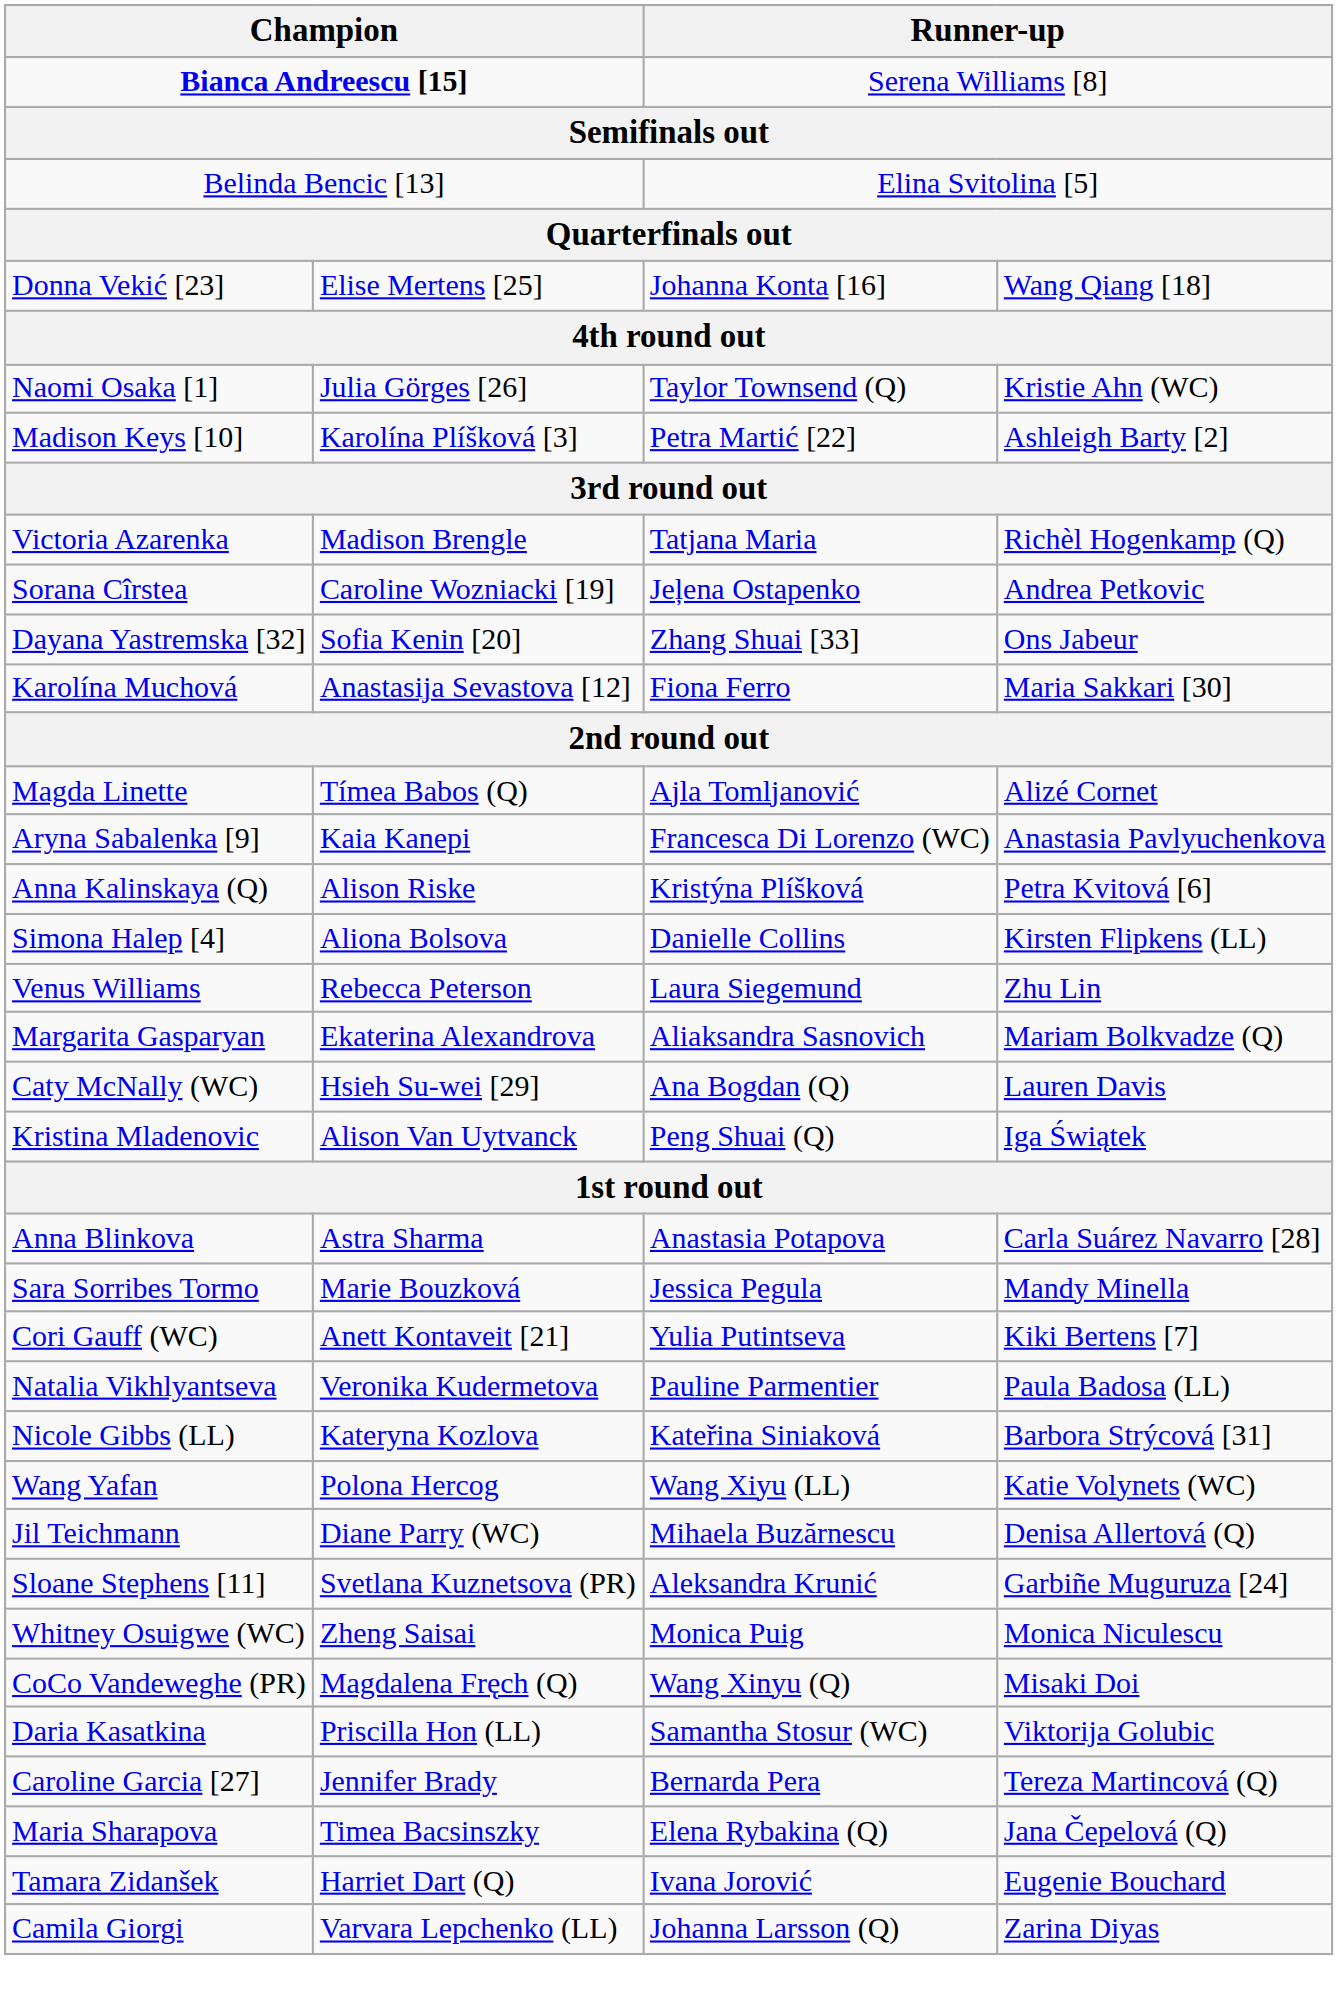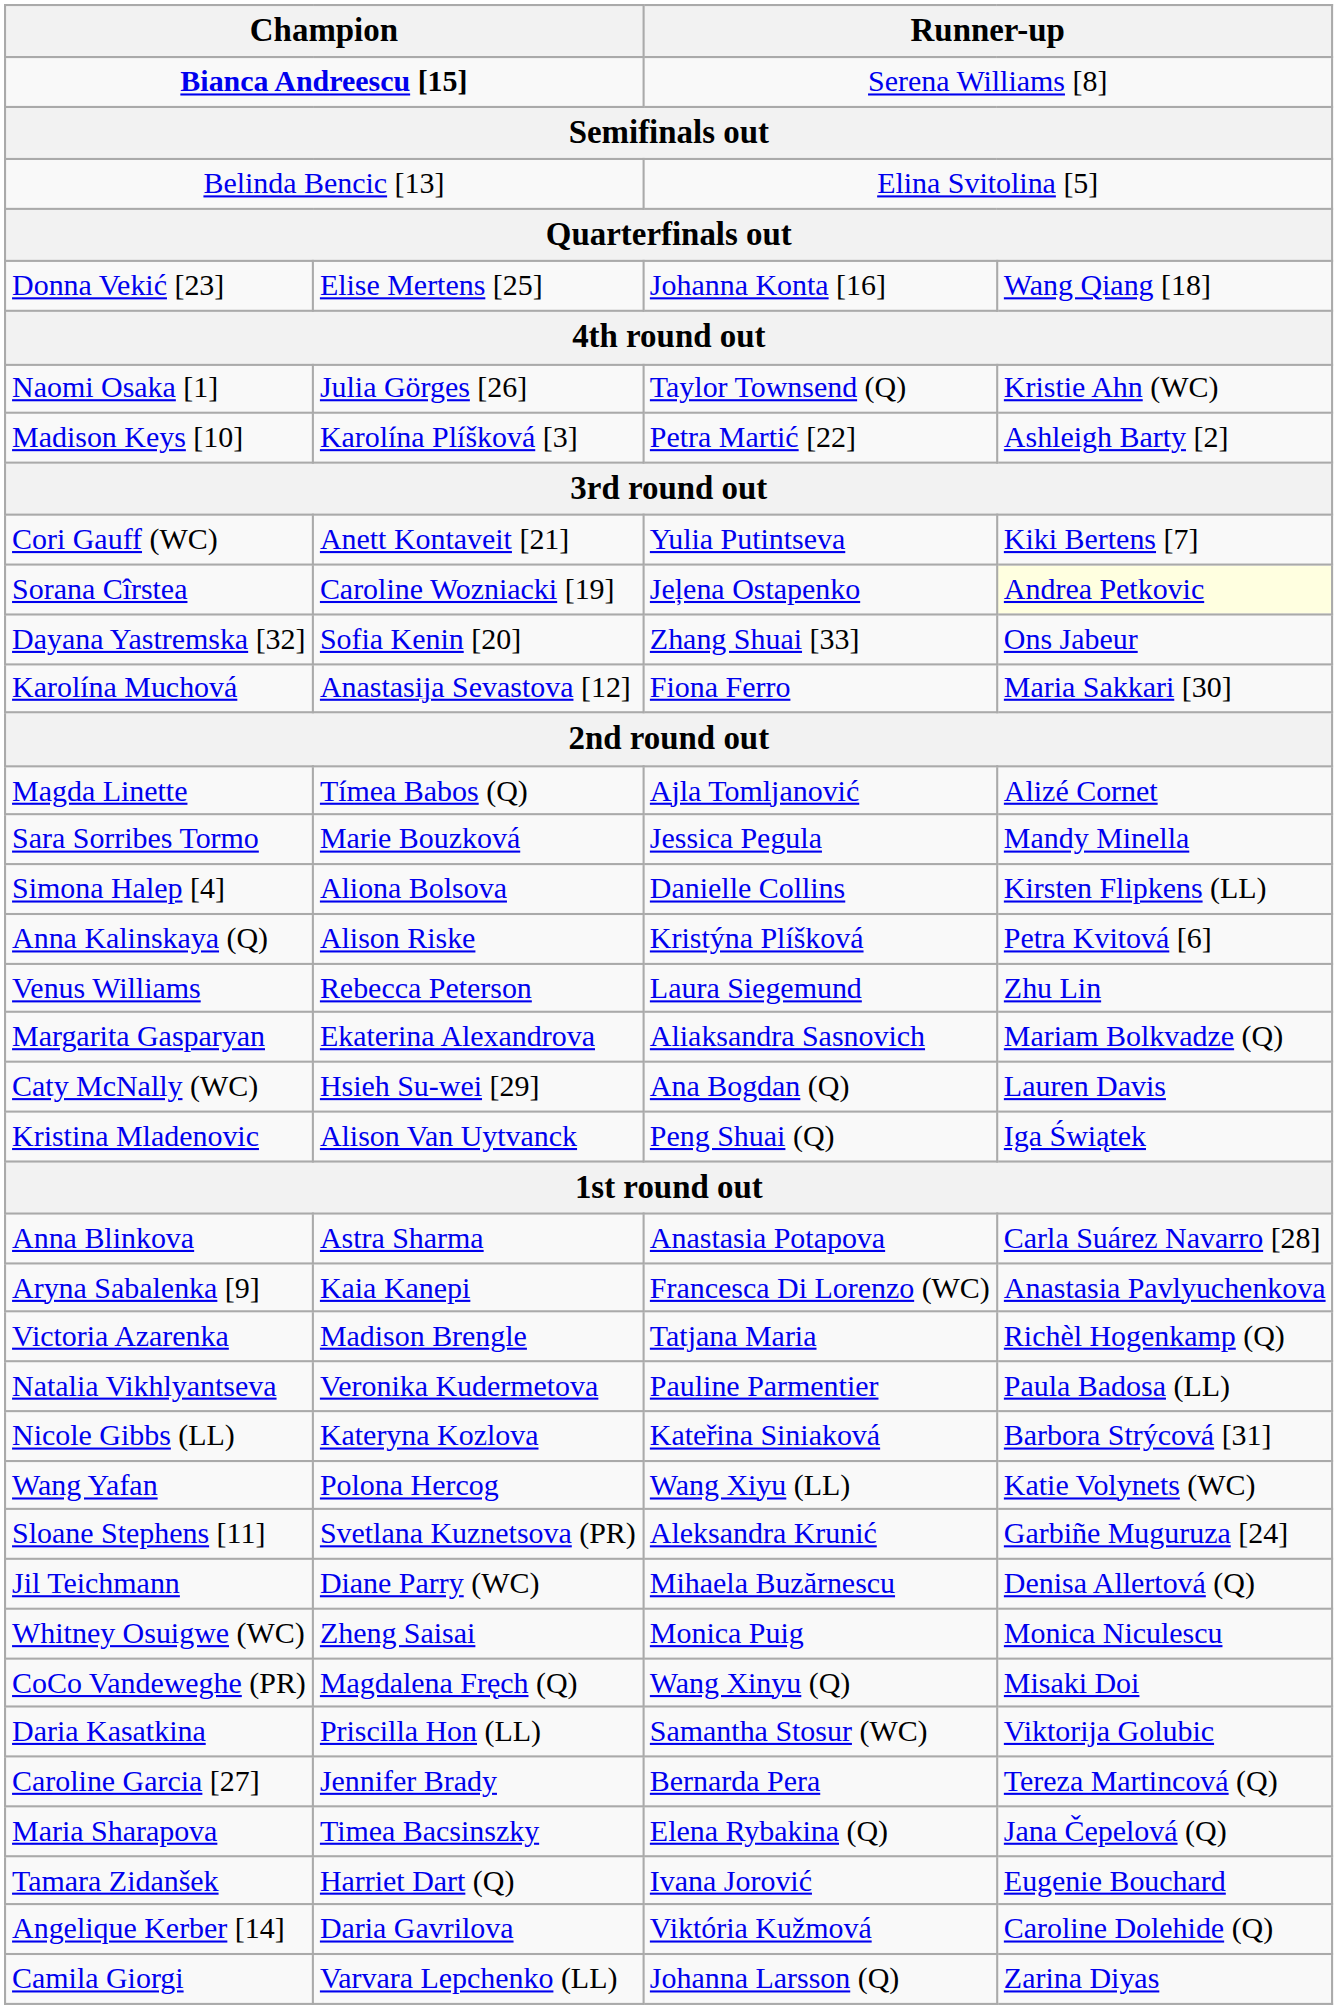 <table class="wikitable collapsible collapsed" style="font-size:90%">
 <tr style="font-size:110%">
 <th colspan="2"><strong>Champion</strong></th>
 <th colspan="2">Runner-up</th>
 </tr>
 <tr style="text-align:center;">
 <td colspan="2"><strong> <a href='#'>Bianca Andreescu</a> [15]</strong></td>
 <td colspan="2"> <a href='#'>Serena Williams</a> [8]</td>
 </tr>
 <tr style="font-size:110%">
 <th colspan="4">Semifinals out</th>
 </tr>
 <tr style="text-align:center;">
 <td colspan="2"> <a href='#'>Belinda Bencic</a> [13]</td>
 <td colspan="2"> <a href='#'>Elina Svitolina</a> [5]</td>
 </tr>
 <tr style="font-size:110%">
 <th colspan="4">Quarterfinals out</th>
 </tr>
 <tr>
 <td> <a href='#'>Donna Vekić</a> [23]</td>
 <td> <a href='#'>Elise Mertens</a> [25]</td>
 <td> <a href='#'>Johanna Konta</a> [16]</td>
 <td> <a href='#'>Wang Qiang</a> [18]</td>
 </tr>
 <tr style="font-size:110%">
 <th colspan="4">4th round out</th>
 </tr>
 <tr>
 <td> <a href='#'>Naomi Osaka</a> [1]</td>
 <td> <a href='#'>Julia Görges</a> [26]</td>
 <td> <a href='#'>Taylor Townsend</a> (Q)</td>
 <td> <a href='#'>Kristie Ahn</a> (WC)</td>
 </tr>
 <tr>
 <td> <a href='#'>Madison Keys</a> [10]</td>
 <td> <a href='#'>Karolína Plíšková</a> [3]</td>
 <td> <a href='#'>Petra Martić</a> [22]</td>
 <td> <a href='#'>Ashleigh Barty</a> [2]</td>
 </tr>
 <tr style="font-size:110%">
 <th colspan="4">3rd round out</th>
 </tr>
 <tr>
-<td> <a href='#'>Victoria Azarenka</a></td>
-<td> <a href='#'>Madison Brengle</a></td>
-<td> <a href='#'>Tatjana Maria</a></td>
-<td> <a href='#'>Richèl Hogenkamp</a> (Q)</td>
+<td> <a href='#'>Cori Gauff</a> (WC)</td>
+<td> <a href='#'>Anett Kontaveit</a> [21]</td>
+<td> <a href='#'>Yulia Putintseva</a></td>
+<td> <a href='#'>Kiki Bertens</a> [7]</td>
 </tr>
 <tr>
 <td> <a href='#'>Sorana Cîrstea</a></td>
 <td> <a href='#'>Caroline Wozniacki</a> [19]</td>
 <td> <a href='#'>Jeļena Ostapenko</a></td>
-<td> <a href='#'>Andrea Petkovic</a></td>
+<td style="background: lightyellow;"> <a href='#'>Andrea Petkovic</a></td>
 </tr>
 <tr>
 <td> <a href='#'>Dayana Yastremska</a> [32]</td>
 <td> <a href='#'>Sofia Kenin</a> [20]</td>
 <td> <a href='#'>Zhang Shuai</a> [33]</td>
 <td> <a href='#'>Ons Jabeur</a></td>
 </tr>
 <tr>
 <td> <a href='#'>Karolína Muchová</a></td>
 <td> <a href='#'>Anastasija Sevastova</a> [12]</td>
 <td> <a href='#'>Fiona Ferro</a></td>
 <td> <a href='#'>Maria Sakkari</a> [30]</td>
 </tr>
 <tr style="font-size:110%">
 <th colspan="4">2nd round out</th>
 </tr>
 <tr>
 <td> <a href='#'>Magda Linette</a></td>
 <td> <a href='#'>Tímea Babos</a> (Q)</td>
 <td> <a href='#'>Ajla Tomljanović</a></td>
 <td> <a href='#'>Alizé Cornet</a></td>
 </tr>
 <tr>
-<td> <a href='#'>Aryna Sabalenka</a> [9]</td>
-<td> <a href='#'>Kaia Kanepi</a></td>
-<td> <a href='#'>Francesca Di Lorenzo</a> (WC)</td>
-<td> <a href='#'>Anastasia Pavlyuchenkova</a></td>
+<td> <a href='#'>Sara Sorribes Tormo</a></td>
+<td> <a href='#'>Marie Bouzková</a></td>
+<td> <a href='#'>Jessica Pegula</a></td>
+<td> <a href='#'>Mandy Minella</a></td>
+</tr>
+<tr>
+<td> <a href='#'>Simona Halep</a> [4]</td>
+<td> <a href='#'>Aliona Bolsova</a></td>
+<td> <a href='#'>Danielle Collins</a></td>
+<td> <a href='#'>Kirsten Flipkens</a> (LL)</td>
 </tr>
 <tr>
 <td> <a href='#'>Anna Kalinskaya</a> (Q)</td>
 <td> <a href='#'>Alison Riske</a></td>
 <td> <a href='#'>Kristýna Plíšková</a></td>
 <td> <a href='#'>Petra Kvitová</a> [6]</td>
-</tr>
-<tr>
-<td> <a href='#'>Simona Halep</a> [4]</td>
-<td> <a href='#'>Aliona Bolsova</a></td>
-<td> <a href='#'>Danielle Collins</a></td>
-<td> <a href='#'>Kirsten Flipkens</a> (LL)</td>
 </tr>
 <tr>
 <td> <a href='#'>Venus Williams</a></td>
 <td> <a href='#'>Rebecca Peterson</a></td>
 <td> <a href='#'>Laura Siegemund</a></td>
 <td> <a href='#'>Zhu Lin</a></td>
 </tr>
 <tr>
 <td> <a href='#'>Margarita Gasparyan</a></td>
 <td> <a href='#'>Ekaterina Alexandrova</a></td>
 <td> <a href='#'>Aliaksandra Sasnovich</a></td>
 <td> <a href='#'>Mariam Bolkvadze</a> (Q)</td>
 </tr>
 <tr>
 <td> <a href='#'>Caty McNally</a> (WC)</td>
 <td> <a href='#'>Hsieh Su-wei</a> [29]</td>
 <td> <a href='#'>Ana Bogdan</a> (Q)</td>
 <td> <a href='#'>Lauren Davis</a></td>
 </tr>
 <tr>
 <td> <a href='#'>Kristina Mladenovic</a></td>
 <td> <a href='#'>Alison Van Uytvanck</a></td>
 <td> <a href='#'>Peng Shuai</a> (Q)</td>
 <td> <a href='#'>Iga Świątek</a></td>
 </tr>
 <tr style="font-size:110%">
 <th colspan="4">1st round out</th>
 </tr>
 <tr>
 <td> <a href='#'>Anna Blinkova</a></td>
 <td> <a href='#'>Astra Sharma</a></td>
 <td> <a href='#'>Anastasia Potapova</a></td>
 <td> <a href='#'>Carla Suárez Navarro</a> [28]</td>
 </tr>
 <tr>
-<td> <a href='#'>Sara Sorribes Tormo</a></td>
-<td> <a href='#'>Marie Bouzková</a></td>
-<td> <a href='#'>Jessica Pegula</a></td>
-<td> <a href='#'>Mandy Minella</a></td>
+<td> <a href='#'>Aryna Sabalenka</a> [9]</td>
+<td> <a href='#'>Kaia Kanepi</a></td>
+<td> <a href='#'>Francesca Di Lorenzo</a> (WC)</td>
+<td> <a href='#'>Anastasia Pavlyuchenkova</a></td>
 </tr>
 <tr>
-<td> <a href='#'>Cori Gauff</a> (WC)</td>
-<td> <a href='#'>Anett Kontaveit</a> [21]</td>
-<td> <a href='#'>Yulia Putintseva</a></td>
-<td> <a href='#'>Kiki Bertens</a> [7]</td>
+<td> <a href='#'>Victoria Azarenka</a></td>
+<td> <a href='#'>Madison Brengle</a></td>
+<td> <a href='#'>Tatjana Maria</a></td>
+<td> <a href='#'>Richèl Hogenkamp</a> (Q)</td>
 </tr>
 <tr>
 <td> <a href='#'>Natalia Vikhlyantseva</a></td>
 <td> <a href='#'>Veronika Kudermetova</a></td>
 <td> <a href='#'>Pauline Parmentier</a></td>
 <td> <a href='#'>Paula Badosa</a> (LL)</td>
 </tr>
 <tr>
 <td> <a href='#'>Nicole Gibbs</a> (LL)</td>
 <td> <a href='#'>Kateryna Kozlova</a></td>
 <td> <a href='#'>Kateřina Siniaková</a></td>
 <td> <a href='#'>Barbora Strýcová</a> [31]</td>
 </tr>
 <tr>
 <td> <a href='#'>Wang Yafan</a></td>
 <td> <a href='#'>Polona Hercog</a></td>
 <td> <a href='#'>Wang Xiyu</a> (LL)</td>
 <td> <a href='#'>Katie Volynets</a> (WC)</td>
 </tr>
 <tr>
+<td> <a href='#'>Sloane Stephens</a> [11]</td>
+<td> <a href='#'>Svetlana Kuznetsova</a> (PR)</td>
+<td> <a href='#'>Aleksandra Krunić</a></td>
+<td> <a href='#'>Garbiñe Muguruza</a> [24]</td>
+</tr>
+<tr>
 <td> <a href='#'>Jil Teichmann</a></td>
 <td> <a href='#'>Diane Parry</a> (WC)</td>
 <td> <a href='#'>Mihaela Buzărnescu</a></td>
 <td> <a href='#'>Denisa Allertová</a> (Q)</td>
-</tr>
-<tr>
-<td> <a href='#'>Sloane Stephens</a> [11]</td>
-<td> <a href='#'>Svetlana Kuznetsova</a> (PR)</td>
-<td> <a href='#'>Aleksandra Krunić</a></td>
-<td> <a href='#'>Garbiñe Muguruza</a> [24]</td>
 </tr>
 <tr>
 <td> <a href='#'>Whitney Osuigwe</a> (WC)</td>
 <td> <a href='#'>Zheng Saisai</a></td>
 <td> <a href='#'>Monica Puig</a></td>
 <td> <a href='#'>Monica Niculescu</a></td>
 </tr>
 <tr>
 <td> <a href='#'>CoCo Vandeweghe</a> (PR)</td>
 <td> <a href='#'>Magdalena Fręch</a> (Q)</td>
 <td> <a href='#'>Wang Xinyu</a> (Q)</td>
 <td> <a href='#'>Misaki Doi</a></td>
 </tr>
 <tr>
 <td> <a href='#'>Daria Kasatkina</a></td>
 <td> <a href='#'>Priscilla Hon</a> (LL)</td>
 <td> <a href='#'>Samantha Stosur</a> (WC)</td>
 <td> <a href='#'>Viktorija Golubic</a></td>
 </tr>
 <tr>
 <td> <a href='#'>Caroline Garcia</a> [27]</td>
 <td> <a href='#'>Jennifer Brady</a></td>
 <td> <a href='#'>Bernarda Pera</a></td>
 <td> <a href='#'>Tereza Martincová</a> (Q)</td>
 </tr>
 <tr>
 <td> <a href='#'>Maria Sharapova</a></td>
 <td> <a href='#'>Timea Bacsinszky</a></td>
 <td> <a href='#'>Elena Rybakina</a> (Q)</td>
 <td> <a href='#'>Jana Čepelová</a> (Q)</td>
 </tr>
 <tr>
 <td> <a href='#'>Tamara Zidanšek</a></td>
 <td> <a href='#'>Harriet Dart</a> (Q)</td>
 <td> <a href='#'>Ivana Jorović</a></td>
 <td> <a href='#'>Eugenie Bouchard</a></td>
 </tr>
 <tr>
+<td> <a href='#'>Angelique Kerber</a> [14]</td>
+<td> <a href='#'>Daria Gavrilova</a></td>
+<td> <a href='#'>Viktória Kužmová</a></td>
+<td> <a href='#'>Caroline Dolehide</a> (Q)</td>
+</tr>
+<tr>
 <td> <a href='#'>Camila Giorgi</a></td>
 <td> <a href='#'>Varvara Lepchenko</a> (LL)</td>
 <td> <a href='#'>Johanna Larsson</a> (Q)</td>
 <td> <a href='#'>Zarina Diyas</a></td>
 </tr>
 </table>
